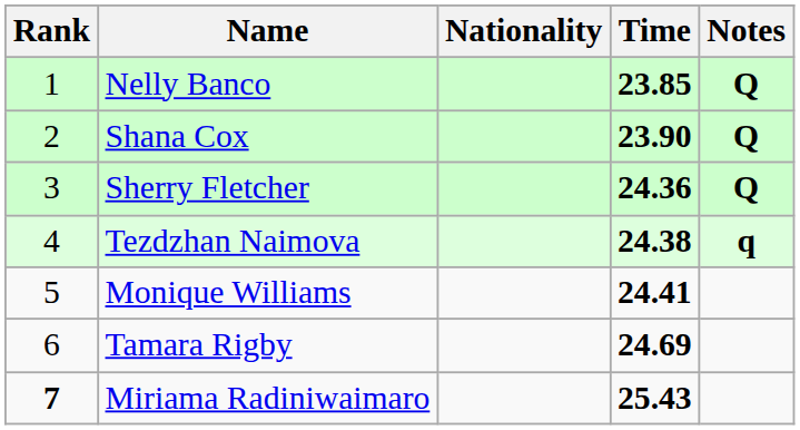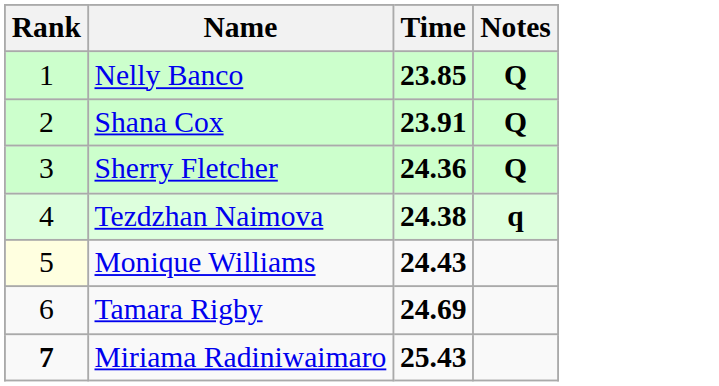 <table class="wikitable sortable" style="text-align:center">
 <tr>
 <th>Rank</th>
 <th>Name</th>
-<th>Nationality</th>
 <th>Time</th>
 <th>Notes</th>
 </tr>
 <tr bgcolor=ccffcc>
 <td>1</td>
 <td align=left><a href='#'>Nelly Banco</a></td>
-<td align=left></td>
 <td><strong>23.85</strong></td>
 <td><strong>Q</strong></td>
 </tr>
 <tr bgcolor=ccffcc>
 <td>2</td>
 <td align=left><a href='#'>Shana Cox</a></td>
-<td align=left></td>
-<td><strong>23.90</strong></td>
+<td><strong>23.91</strong></td>
 <td><strong>Q</strong></td>
 </tr>
 <tr bgcolor=ccffcc>
 <td>3</td>
 <td align=left><a href='#'>Sherry Fletcher</a></td>
-<td align=left></td>
 <td><strong>24.36</strong></td>
 <td><strong>Q</strong></td>
 </tr>
 <tr bgcolor=ddffdd>
 <td>4</td>
 <td align=left><a href='#'>Tezdzhan Naimova</a></td>
-<td align=left></td>
 <td><strong>24.38</strong></td>
 <td><strong>q</strong></td>
 </tr>
 <tr>
-<td>5</td>
+<td style="background: lightyellow;">5</td>
 <td align=left><a href='#'>Monique Williams</a></td>
-<td align=left></td>
-<td><strong>24.41</strong></td>
+<td><strong>24.43</strong></td>
 <td></td>
 </tr>
 <tr>
 <td>6</td>
 <td align=left><a href='#'>Tamara Rigby</a></td>
-<td align=left></td>
 <td><strong>24.69</strong></td>
 <td></td>
 </tr>
 <tr>
 <td><strong>7</strong></td>
 <td align=left><a href='#'>Miriama Radiniwaimaro</a></td>
-<td align=left></td>
 <td><strong>25.43</strong></td>
 <td></td>
 </tr>
 </table>
